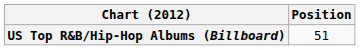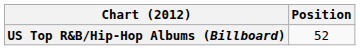 <table class="wikitable plainrowheaders" style="text-align:center">
 <tr>
 <th scope="col">Chart (2012)</th>
 <th scope="col">Position</th>
 </tr>
 <tr>
 <th scope="row">US Top R&B/Hip-Hop Albums (<em>Billboard</em>)</th>
-<td style="text-align:center;">51</td>
+<td style="text-align:center;">52</td>
 </tr>
 </table>
